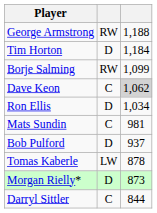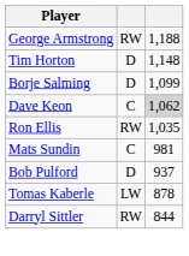 <table class="wikitable" style="text-align:center;">
 <tr>
 <th>Player</th>
 <th></th>
 <th></th>
 </tr>
 <tr>
 <td style="text-align:left;"><a href='#'>George Armstrong</a></td>
 <td>RW</td>
 <td>1,188</td>
 </tr>
 <tr>
 <td style="text-align:left;"><a href='#'>Tim Horton</a></td>
 <td>D</td>
-<td>1,184</td>
+<td>1,148</td>
 </tr>
 <tr>
 <td style="text-align:left;"><a href='#'>Borje Salming</a></td>
-<td>RW</td>
+<td>D</td>
 <td>1,099</td>
 </tr>
 <tr>
 <td style="text-align:left;"><a href='#'>Dave Keon</a></td>
 <td>C</td>
 <td style="background: lightgrey;">1,062</td>
 </tr>
 <tr>
 <td style="text-align:left;"><a href='#'>Ron Ellis</a></td>
-<td>D</td>
-<td>1,034</td>
+<td>RW</td>
+<td>1,035</td>
 </tr>
 <tr>
 <td style="text-align:left;"><a href='#'>Mats Sundin</a></td>
 <td>C</td>
 <td>981</td>
 </tr>
 <tr>
 <td style="text-align:left;"><a href='#'>Bob Pulford</a></td>
 <td>D</td>
 <td>937</td>
 </tr>
 <tr>
 <td style="text-align:left;"><a href='#'>Tomas Kaberle</a></td>
 <td>LW</td>
 <td>878</td>
 </tr>
-<tr style="background:#CCFFCC">
-<td style="text-align:left;"><a href='#'>Morgan Rielly</a>*</td>
-<td>D</td>
-<td>873</td>
-</tr>
 <tr>
 <td style="text-align:left;"><a href='#'>Darryl Sittler</a></td>
-<td>C</td>
+<td>RW</td>
 <td>844</td>
 </tr>
 </table>
